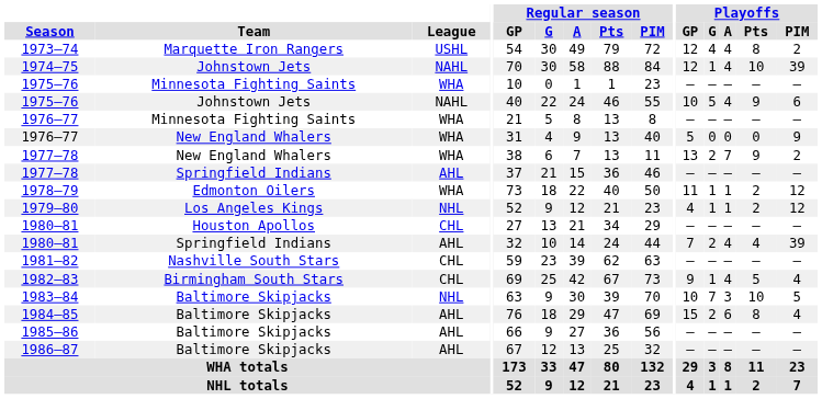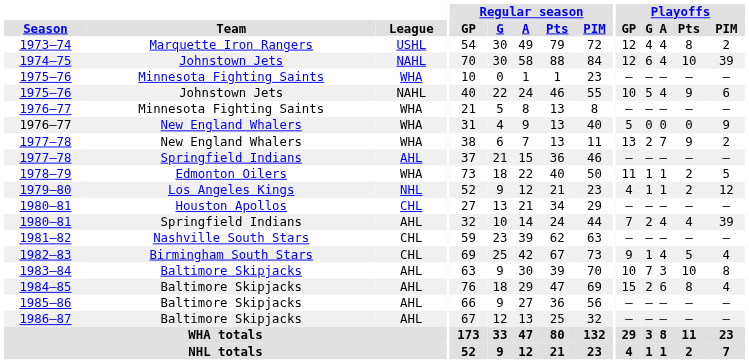 <table border="0" cellpadding="1" cellspacing="0" style="text-align:center; width:60em">
 <tr bgcolor="#e0e0e0">
 <th colspan="3" bgcolor="#ffffff"></th>
 <th rowspan="100" bgcolor="#ffffff"></th>
 <th colspan="5"><a href='#'>Regular season</a></th>
 <th rowspan="100" bgcolor="#ffffff"></th>
 <th colspan="5"><a href='#'>Playoffs</a></th>
 </tr>
 <tr bgcolor="#e0e0e0">
 <th><a href='#'>Season</a></th>
 <th>Team</th>
 <th>League</th>
 <th>GP</th>
 <th><a href='#'>G</a></th>
 <th><a href='#'>A</a></th>
 <th><a href='#'>Pts</a></th>
 <th><a href='#'>PIM</a></th>
 <th>GP</th>
 <th>G</th>
 <th>A</th>
 <th>Pts</th>
 <th>PIM</th>
 </tr>
 <tr>
 <td><a href='#'>1973–74</a></td>
 <td><a href='#'>Marquette Iron Rangers</a></td>
 <td><a href='#'>USHL</a></td>
 <td>54</td>
 <td>30</td>
 <td>49</td>
 <td>79</td>
 <td>72</td>
 <td>12</td>
 <td>4</td>
 <td>4</td>
 <td>8</td>
 <td>2</td>
 </tr>
 <tr bgcolor="#f0f0f0">
 <td><a href='#'>1974–75</a></td>
 <td><a href='#'>Johnstown Jets</a></td>
 <td><a href='#'>NAHL</a></td>
 <td>70</td>
 <td>30</td>
 <td>58</td>
 <td>88</td>
 <td>84</td>
 <td>12</td>
-<td>1</td>
+<td>6</td>
 <td>4</td>
 <td>10</td>
 <td>39</td>
 </tr>
 <tr>
 <td><a href='#'>1975–76</a></td>
 <td><a href='#'>Minnesota Fighting Saints</a></td>
 <td><a href='#'>WHA</a></td>
 <td>10</td>
 <td>0</td>
 <td>1</td>
 <td>1</td>
 <td>23</td>
 <td>—</td>
 <td>—</td>
 <td>—</td>
 <td>—</td>
 <td>—</td>
 </tr>
 <tr bgcolor="#f0f0f0">
 <td><a href='#'>1975–76</a></td>
 <td>Johnstown Jets</td>
 <td>NAHL</td>
 <td>40</td>
 <td>22</td>
 <td>24</td>
 <td>46</td>
 <td>55</td>
 <td>10</td>
 <td>5</td>
 <td>4</td>
 <td>9</td>
 <td>6</td>
 </tr>
 <tr>
 <td><a href='#'>1976–77</a></td>
 <td>Minnesota Fighting Saints</td>
 <td>WHA</td>
 <td>21</td>
 <td>5</td>
 <td>8</td>
 <td>13</td>
 <td>8</td>
 <td>—</td>
 <td>—</td>
 <td>—</td>
 <td>—</td>
 <td>—</td>
 </tr>
 <tr bgcolor="#f0f0f0">
 <td>1976–77</td>
 <td><a href='#'>New England Whalers</a></td>
 <td>WHA</td>
 <td>31</td>
 <td>4</td>
 <td>9</td>
 <td>13</td>
 <td>40</td>
 <td>5</td>
 <td>0</td>
 <td>0</td>
 <td>0</td>
 <td>9</td>
 </tr>
 <tr>
 <td><a href='#'>1977–78</a></td>
 <td>New England Whalers</td>
 <td>WHA</td>
 <td>38</td>
 <td>6</td>
 <td>7</td>
 <td>13</td>
 <td>11</td>
 <td>13</td>
 <td>2</td>
 <td>7</td>
 <td>9</td>
 <td>2</td>
 </tr>
 <tr bgcolor="#f0f0f0">
 <td><a href='#'>1977–78</a></td>
 <td><a href='#'>Springfield Indians</a></td>
 <td><a href='#'>AHL</a></td>
 <td>37</td>
 <td>21</td>
 <td>15</td>
 <td>36</td>
 <td>46</td>
 <td>—</td>
 <td>—</td>
 <td>—</td>
 <td>—</td>
 <td>—</td>
 </tr>
 <tr>
 <td><a href='#'>1978–79</a></td>
 <td><a href='#'>Edmonton Oilers</a></td>
 <td>WHA</td>
 <td>73</td>
 <td>18</td>
 <td>22</td>
 <td>40</td>
 <td>50</td>
 <td>11</td>
 <td>1</td>
 <td>1</td>
 <td>2</td>
-<td>12</td>
+<td>5</td>
 </tr>
 <tr bgcolor="#f0f0f0">
 <td><a href='#'>1979–80</a></td>
 <td><a href='#'>Los Angeles Kings</a></td>
 <td><a href='#'>NHL</a></td>
 <td>52</td>
 <td>9</td>
 <td>12</td>
 <td>21</td>
 <td>23</td>
 <td>4</td>
 <td>1</td>
 <td>1</td>
 <td>2</td>
 <td>12</td>
 </tr>
 <tr>
 <td><a href='#'>1980–81</a></td>
 <td><a href='#'>Houston Apollos</a></td>
 <td><a href='#'>CHL</a></td>
 <td>27</td>
 <td>13</td>
 <td>21</td>
 <td>34</td>
 <td>29</td>
 <td>—</td>
 <td>—</td>
 <td>—</td>
 <td>—</td>
 <td>—</td>
 </tr>
 <tr bgcolor="#f0f0f0">
 <td><a href='#'>1980–81</a></td>
 <td>Springfield Indians</td>
 <td>AHL</td>
 <td>32</td>
 <td>10</td>
 <td>14</td>
 <td>24</td>
 <td>44</td>
 <td>7</td>
 <td>2</td>
 <td>4</td>
 <td>4</td>
 <td>39</td>
 </tr>
 <tr>
 <td><a href='#'>1981–82</a></td>
 <td><a href='#'>Nashville South Stars</a></td>
 <td>CHL</td>
 <td>59</td>
 <td>23</td>
 <td>39</td>
 <td>62</td>
 <td>63</td>
 <td>—</td>
 <td>—</td>
 <td>—</td>
 <td>—</td>
 <td>—</td>
 </tr>
 <tr bgcolor="#f0f0f0">
 <td><a href='#'>1982–83</a></td>
 <td><a href='#'>Birmingham South Stars</a></td>
 <td>CHL</td>
 <td>69</td>
 <td>25</td>
 <td>42</td>
 <td>67</td>
 <td>73</td>
 <td>9</td>
 <td>1</td>
 <td>4</td>
 <td>5</td>
 <td>4</td>
 </tr>
 <tr>
 <td><a href='#'>1983–84</a></td>
 <td><a href='#'>Baltimore Skipjacks</a></td>
-<td><a href='#'>NHL</a></td>
+<td>AHL</td>
 <td>63</td>
 <td>9</td>
 <td>30</td>
 <td>39</td>
 <td>70</td>
 <td>10</td>
 <td>7</td>
 <td>3</td>
 <td>10</td>
-<td>5</td>
+<td>8</td>
 </tr>
 <tr bgcolor="#f0f0f0">
 <td><a href='#'>1984–85</a></td>
 <td>Baltimore Skipjacks</td>
 <td>AHL</td>
 <td>76</td>
 <td>18</td>
 <td>29</td>
 <td>47</td>
 <td>69</td>
 <td>15</td>
 <td>2</td>
 <td>6</td>
 <td>8</td>
 <td>4</td>
 </tr>
 <tr>
 <td><a href='#'>1985–86</a></td>
 <td>Baltimore Skipjacks</td>
 <td>AHL</td>
 <td>66</td>
 <td>9</td>
 <td>27</td>
 <td>36</td>
 <td>56</td>
 <td>—</td>
 <td>—</td>
 <td>—</td>
 <td>—</td>
 <td>—</td>
 </tr>
 <tr bgcolor="#f0f0f0">
 <td><a href='#'>1986–87</a></td>
 <td>Baltimore Skipjacks</td>
 <td>AHL</td>
 <td>67</td>
 <td>12</td>
 <td>13</td>
 <td>25</td>
 <td>32</td>
 <td>—</td>
 <td>—</td>
 <td>—</td>
 <td>—</td>
 <td>—</td>
 </tr>
 <tr bgcolor="#e0e0e0">
 <th colspan="3">WHA totals</th>
 <th>173</th>
 <th>33</th>
 <th>47</th>
 <th>80</th>
 <th>132</th>
 <th>29</th>
 <th>3</th>
 <th>8</th>
 <th>11</th>
 <th>23</th>
 </tr>
 <tr bgcolor="#e0e0e0">
 <th colspan="3">NHL totals</th>
 <th>52</th>
 <th>9</th>
 <th>12</th>
 <th>21</th>
 <th>23</th>
 <th>4</th>
 <th>1</th>
 <th>1</th>
 <th>2</th>
 <th>7</th>
 </tr>
 </table>
